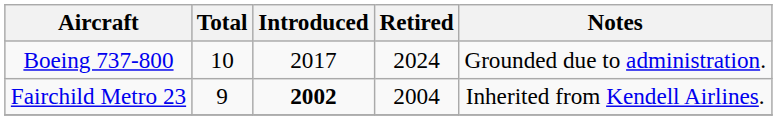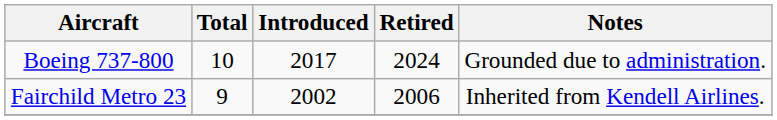 <table class="wikitable" style="margin:0.5em auto; text-align:center">
 <tr>
 <th>Aircraft</th>
 <th>Total</th>
 <th>Introduced</th>
 <th>Retired</th>
 <th>Notes</th>
 </tr>
 <tr>
 <td><a href='#'>Boeing 737-800</a></td>
 <td>10</td>
 <td>2017</td>
 <td>2024</td>
 <td>Grounded due to <a href='#'>administration</a>.</td>
 </tr>
 <tr>
 <td><a href='#'>Fairchild Metro 23</a></td>
 <td>9</td>
-<td><strong>2002</strong></td>
-<td>2004</td>
+<td>2002</td>
+<td>2006</td>
 <td>Inherited from <a href='#'>Kendell Airlines</a>.</td>
 </tr>
 <tr>
 </tr>
 </table>
